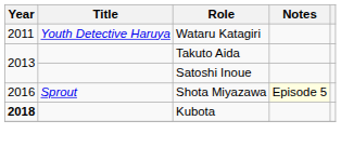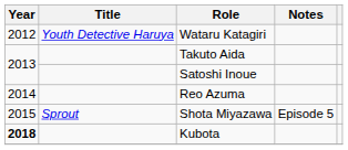 <table class="wikitable">
 <tr>
 <th>Year</th>
 <th>Title</th>
 <th>Role</th>
 <th>Notes</th>
 <th></th>
 </tr>
 <tr>
-<td>2011</td>
+<td>2012</td>
 <td><em><a href='#'>Youth Detective Haruya</a></em></td>
 <td>Wataru Katagiri</td>
 <td></td>
 <td></td>
 </tr>
 <tr>
 <td rowspan="2">2013</td>
 <td><em></em></td>
 <td>Takuto Aida</td>
 <td></td>
 <td></td>
 </tr>
 <tr>
 <td><em></em></td>
 <td>Satoshi Inoue</td>
 <td></td>
 <td></td>
 </tr>
 <tr>
-<td>2016</td>
+<td>2014</td>
+<td><em></em></td>
+<td>Reo Azuma</td>
+<td></td>
+<td></td>
+</tr>
+<tr>
+<td>2015</td>
 <td><em><a href='#'>Sprout</a></em></td>
 <td>Shota Miyazawa</td>
-<td style="background: lightyellow;">Episode 5</td>
+<td>Episode 5</td>
 <td></td>
 </tr>
 <tr>
 <td><strong>2018</strong></td>
 <td><em></em></td>
 <td>Kubota</td>
 <td></td>
 <td></td>
 </tr>
 <tr>
 </tr>
 </table>
